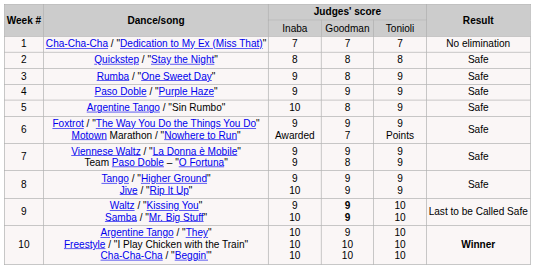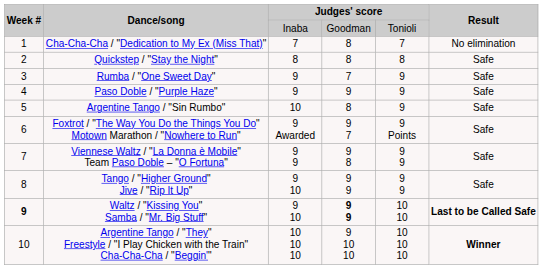 <table class="wikitable">
 <tr style="text-align: center; background:#ccc;">
 <td rowspan="2"><strong>Week #</strong></td>
 <td rowspan="2"><strong>Dance/song</strong></td>
 <td colspan="3"><strong>Judges' score</strong></td>
 <td rowspan="2"><strong>Result</strong></td>
 </tr>
 <tr style="text-align: center; background:#ccc;">
 <td style="width:10%; ">Inaba</td>
 <td style="width:10%; ">Goodman</td>
 <td style="width:10%; ">Tonioli</td>
 </tr>
 <tr>
 <td style="text-align: center; background:#faf6f6;">1</td>
 <td style="text-align: center; background:#faf6f6;"><a href='#'>Cha-Cha-Cha</a> / "<a href='#'>Dedication to My Ex (Miss That)</a>"</td>
 <td style="text-align: center; background:#faf6f6;">7</td>
-<td style="text-align: center; background:#faf6f6;">7</td>
+<td style="text-align: center; background:#faf6f6;">8</td>
 <td style="text-align: center; background:#faf6f6;">7</td>
 <td style="text-align: center; background:#faf6f6;">No elimination</td>
 </tr>
 <tr>
 <td style="text-align: center; background:#faf6f6;">2</td>
 <td style="text-align: center; background:#faf6f6;"><a href='#'>Quickstep</a> / "<a href='#'>Stay the Night</a>"</td>
 <td style="text-align: center; background:#faf6f6;">8</td>
 <td style="text-align: center; background:#faf6f6;">8</td>
 <td style="text-align: center; background:#faf6f6;">8</td>
 <td style="text-align: center; background:#faf6f6;">Safe</td>
 </tr>
 <tr>
 <td style="text-align: center; background:#faf6f6;">3</td>
 <td style="text-align: center; background:#faf6f6;"><a href='#'>Rumba</a> / "<a href='#'>One Sweet Day</a>"</td>
 <td style="text-align: center; background:#faf6f6;">9</td>
-<td style="text-align: center; background:#faf6f6;">8</td>
+<td style="text-align: center; background:#faf6f6;">7</td>
 <td style="text-align: center; background:#faf6f6;">9</td>
 <td style="text-align: center; background:#faf6f6;">Safe</td>
 </tr>
 <tr style="text-align:center; background:#faf6f6;">
 <td>4</td>
 <td><a href='#'>Paso Doble</a> / "<a href='#'>Purple Haze</a>"</td>
 <td>9</td>
 <td>9</td>
 <td>9</td>
 <td>Safe</td>
 </tr>
 <tr style="text-align:center; background:#faf6f6;">
 <td>5</td>
 <td><a href='#'>Argentine Tango</a> / "Sin Rumbo"</td>
 <td>10</td>
 <td>8</td>
 <td>9</td>
 <td>Safe</td>
 </tr>
 <tr>
 <td style="text-align: center; background:#faf6f6;">6</td>
 <td style="text-align: center; background:#faf6f6;"><a href='#'>Foxtrot</a> / "<a href='#'>The Way You Do the Things You Do</a>"<br><a href='#'>Motown</a> Marathon / "<a href='#'>Nowhere to Run</a>"</td>
 <td style="text-align: center; background:#faf6f6;">9<br>Awarded</td>
 <td style="text-align: center; background:#faf6f6;">9<br>7</td>
 <td style="text-align: center; background:#faf6f6;">9<br>Points</td>
 <td style="text-align: center; background:#faf6f6;">Safe</td>
 </tr>
 <tr>
 <td style="text-align: center; background:#faf6f6;">7</td>
 <td style="text-align: center; background:#faf6f6;"><a href='#'>Viennese Waltz</a> / "<a href='#'>La Donna è Mobile</a>"<br>Team <a href='#'>Paso Doble</a> – "<a href='#'>O Fortuna</a>"</td>
 <td style="text-align: center; background:#faf6f6;">9<br>9</td>
 <td style="text-align: center; background:#faf6f6;">9<br>8</td>
 <td style="text-align: center; background:#faf6f6;">9<br>9</td>
 <td style="text-align: center; background:#faf6f6;">Safe</td>
 </tr>
 <tr>
 <td style="text-align: center; background:#faf6f6;">8</td>
 <td style="text-align: center; background:#faf6f6;"><a href='#'>Tango</a> / "<a href='#'>Higher Ground</a>"<br><a href='#'>Jive</a> / "<a href='#'>Rip It Up</a>"</td>
 <td style="text-align: center; background:#faf6f6;">9<br>10</td>
 <td style="text-align: center; background:#faf6f6;">9<br>9</td>
 <td style="text-align: center; background:#faf6f6;">9<br>9</td>
 <td style="text-align: center; background:#faf6f6;">Safe</td>
 </tr>
 <tr>
-<td style="text-align: center; background:#faf6f6;">9</td>
+<td style="text-align: center; background:#faf6f6;"><strong>9</strong></td>
 <td style="text-align: center; background:#faf6f6;"><a href='#'>Waltz</a> / "<a href='#'>Kissing You</a>"<br><a href='#'>Samba</a> / "<a href='#'>Mr. Big Stuff</a>"</td>
 <td style="text-align: center; background:#faf6f6;">9<br>10</td>
 <td style="text-align: center; background:#faf6f6;"><strong>9<br>9</strong></td>
 <td style="text-align: center; background:#faf6f6;">10<br>10</td>
-<td style="text-align: center; background:#faf6f6;">Last to be Called Safe</td>
+<td style="text-align: center; background:#faf6f6;"><strong>Last to be Called Safe</strong></td>
 </tr>
 <tr>
 <td style="text-align: center; background:#faf6f6;">10</td>
 <td style="text-align: center; background:#faf6f6;"><a href='#'>Argentine Tango</a> / "<a href='#'>They</a>"<br><a href='#'>Freestyle</a> / "I Play Chicken with the Train"<br><a href='#'>Cha-Cha-Cha</a> / "<a href='#'>Beggin'</a>"</td>
 <td style="text-align: center; background:#faf6f6;">10<br>10<br>10</td>
 <td style="text-align: center; background:#faf6f6;">9<br>10<br>10</td>
 <td style="text-align: center; background:#faf6f6;">10<br>10<br>10</td>
 <td style="text-align: center; background:#faf6f6;"><strong>Winner</strong></td>
 </tr>
 </table>
